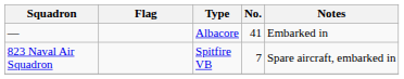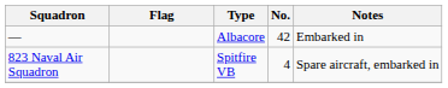 <table class="wikitable sortable">
 <tr>
 <th scope="col" width="120px">Squadron</th>
 <th scope="col" width="120px">Flag</th>
 <th scope="col" width="50px">Type</th>
 <th scope="col" width="15px">No.</th>
 <th>Notes</th>
 </tr>
 <tr>
 <td>—</td>
 <td></td>
 <td><a href='#'>Albacore</a></td>
-<td align="right">41</td>
+<td align="right">42</td>
 <td>Embarked in </td>
 </tr>
 <tr>
 <td><a href='#'>823 Naval Air Squadron</a></td>
 <td></td>
 <td><a href='#'>Spitfire VB</a></td>
-<td align="right">7</td>
+<td align="right">4</td>
 <td>Spare aircraft, embarked in </td>
 </tr>
 <tr>
 </tr>
 </table>
